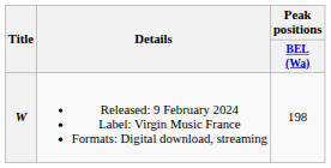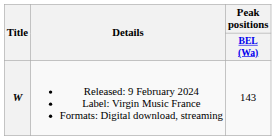 <table class="wikitable plainrowheaders" style="text-align:center;">
 <tr>
 <th scope="col" rowspan="2">Title</th>
 <th scope="col" rowspan="2">Details</th>
 <th scope="col" colspan="1">Peak positions</th>
 </tr>
 <tr>
 <th scope="col" style="width:3em;font-size:90%;"><a href='#'>BEL<br>(Wa)</a><br></th>
 </tr>
 <tr>
 <th scope="row"><em>W</em></th>
 <td><br><ul><li>Released: 9 February 2024</li><li>Label: Virgin Music France</li><li>Formats: Digital download, streaming</li></ul></td>
-<td>198</td>
+<td>143</td>
 </tr>
 </table>
